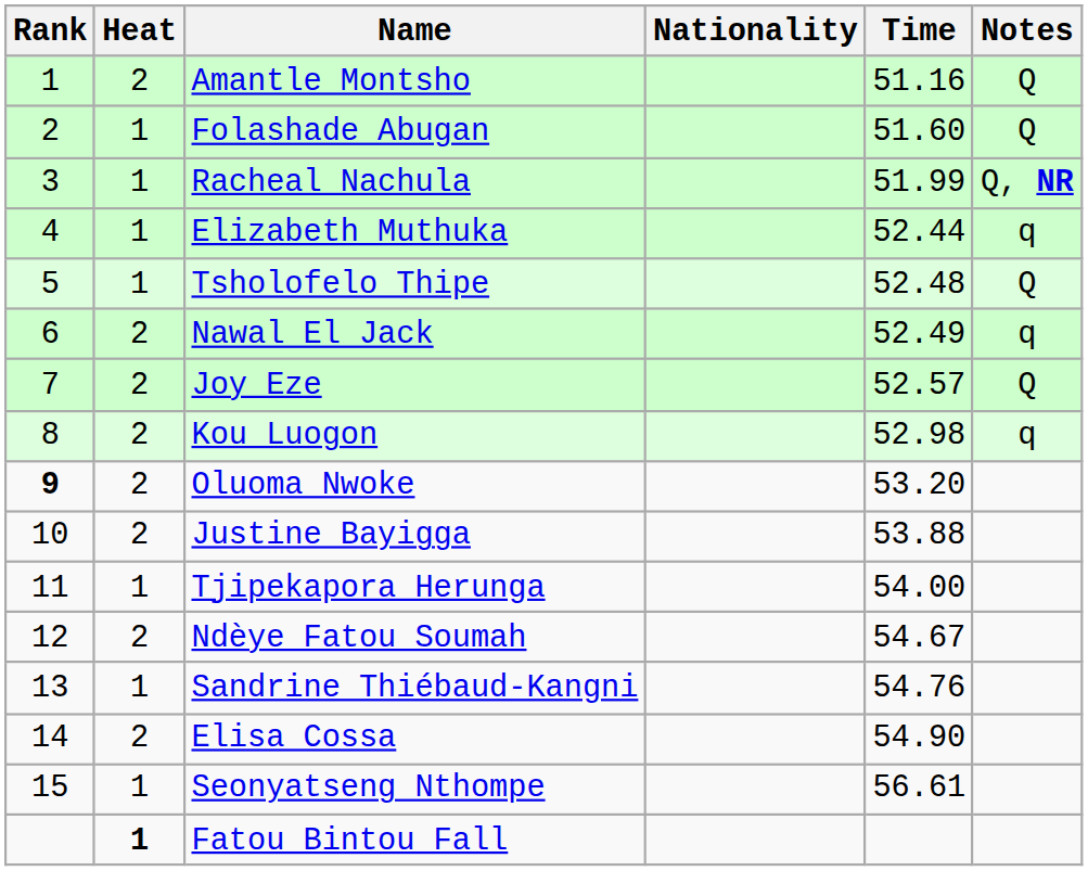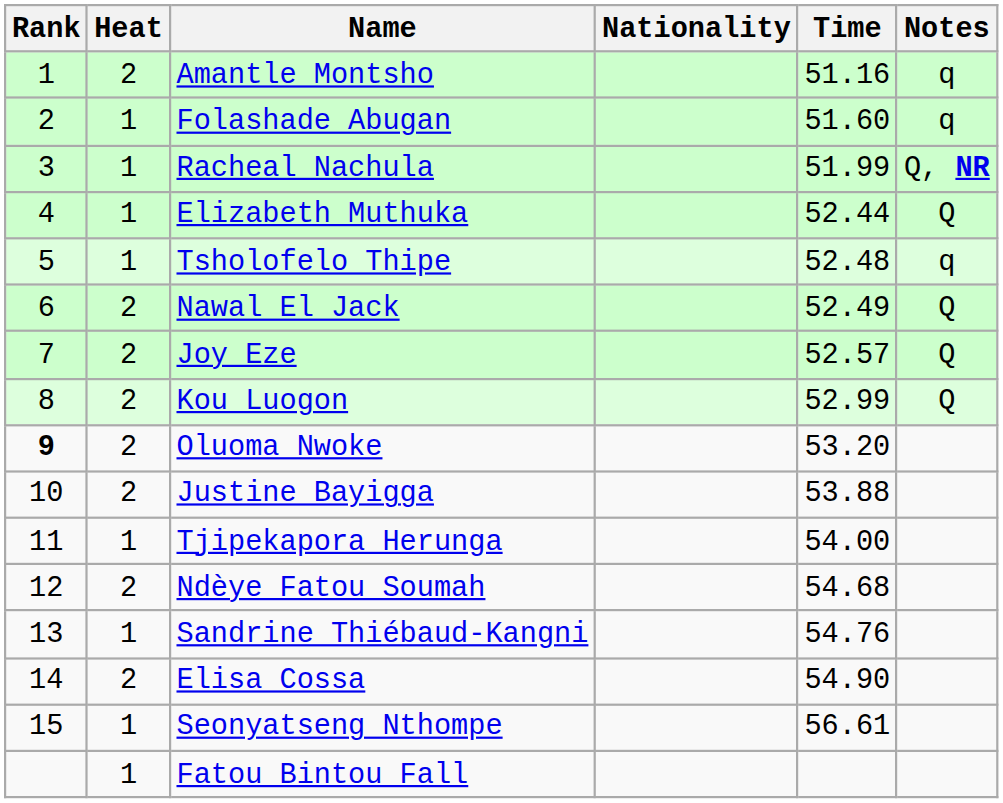 <table class="wikitable sortable" style="text-align:center">
 <tr>
 <th>Rank</th>
 <th>Heat</th>
 <th>Name</th>
 <th>Nationality</th>
 <th>Time</th>
 <th>Notes</th>
 </tr>
 <tr bgcolor=ccffcc>
 <td>1</td>
 <td>2</td>
 <td align=left><a href='#'>Amantle Montsho</a></td>
 <td align=left></td>
 <td>51.16</td>
-<td>Q</td>
+<td>q</td>
 </tr>
 <tr bgcolor=ccffcc>
 <td>2</td>
 <td>1</td>
 <td align=left><a href='#'>Folashade Abugan</a></td>
 <td align=left></td>
 <td>51.60</td>
-<td>Q</td>
+<td>q</td>
 </tr>
 <tr bgcolor=ccffcc>
 <td>3</td>
 <td>1</td>
 <td align=left><a href='#'>Racheal Nachula</a></td>
 <td align=left></td>
 <td>51.99</td>
 <td>Q, <strong><a href='#'>NR</a></strong></td>
 </tr>
 <tr bgcolor=ccffcc>
 <td>4</td>
 <td>1</td>
 <td align=left><a href='#'>Elizabeth Muthuka</a></td>
 <td align=left></td>
 <td>52.44</td>
-<td>q</td>
+<td>Q</td>
 </tr>
 <tr bgcolor=ddffdd>
 <td>5</td>
 <td>1</td>
 <td align=left><a href='#'>Tsholofelo Thipe</a></td>
 <td align=left></td>
 <td>52.48</td>
-<td>Q</td>
+<td>q</td>
 </tr>
 <tr bgcolor=ccffcc>
 <td>6</td>
 <td>2</td>
 <td align=left><a href='#'>Nawal El Jack</a></td>
 <td align=left></td>
 <td>52.49</td>
-<td>q</td>
+<td>Q</td>
 </tr>
 <tr bgcolor=ccffcc>
 <td>7</td>
 <td>2</td>
 <td align=left><a href='#'>Joy Eze</a></td>
 <td align=left></td>
 <td>52.57</td>
 <td>Q</td>
 </tr>
 <tr bgcolor=ddffdd>
 <td>8</td>
 <td>2</td>
 <td align=left><a href='#'>Kou Luogon</a></td>
 <td align=left></td>
-<td>52.98</td>
-<td>q</td>
+<td>52.99</td>
+<td>Q</td>
 </tr>
 <tr>
 <td><strong>9</strong></td>
 <td>2</td>
 <td align=left><a href='#'>Oluoma Nwoke</a></td>
 <td align=left></td>
 <td>53.20</td>
 <td></td>
 </tr>
 <tr>
 <td>10</td>
 <td>2</td>
 <td align=left><a href='#'>Justine Bayigga</a></td>
 <td align=left></td>
 <td>53.88</td>
 <td></td>
 </tr>
 <tr>
 <td>11</td>
 <td>1</td>
 <td align=left><a href='#'>Tjipekapora Herunga</a></td>
 <td align=left></td>
 <td>54.00</td>
 <td></td>
 </tr>
 <tr>
 <td>12</td>
 <td>2</td>
 <td align=left><a href='#'>Ndèye Fatou Soumah</a></td>
 <td align=left></td>
-<td>54.67</td>
+<td>54.68</td>
 <td></td>
 </tr>
 <tr>
 <td>13</td>
 <td>1</td>
 <td align=left><a href='#'>Sandrine Thiébaud-Kangni</a></td>
 <td align=left></td>
 <td>54.76</td>
 <td></td>
 </tr>
 <tr>
 <td>14</td>
 <td>2</td>
 <td align=left><a href='#'>Elisa Cossa</a></td>
 <td align=left></td>
 <td>54.90</td>
 <td></td>
 </tr>
 <tr>
 <td>15</td>
 <td>1</td>
 <td align=left><a href='#'>Seonyatseng Nthompe</a></td>
 <td align=left></td>
 <td>56.61</td>
 <td></td>
 </tr>
 <tr>
 <td></td>
-<td><strong>1</strong></td>
+<td>1</td>
 <td align=left><a href='#'>Fatou Bintou Fall</a></td>
 <td align=left></td>
 <td></td>
 <td></td>
 </tr>
 </table>
